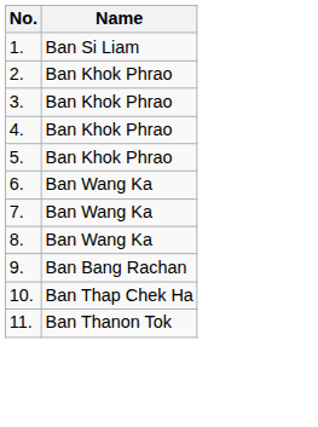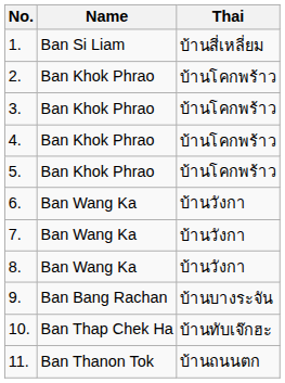 <table class="wikitable sortable">
 <tr>
 <th>No.</th>
 <th>Name</th>
+<th>Thai</th>
 </tr>
 <tr>
 <td>1.</td>
 <td>Ban Si Liam</td>
+<td>บ้านสี่เหลี่ยม</td>
 </tr>
 <tr>
 <td>2.</td>
 <td>Ban Khok Phrao</td>
+<td>บ้านโคกพร้าว</td>
 </tr>
 <tr>
 <td>3.</td>
 <td>Ban Khok Phrao</td>
+<td>บ้านโคกพร้าว</td>
 </tr>
 <tr>
 <td>4.</td>
 <td>Ban Khok Phrao</td>
+<td>บ้านโคกพร้าว</td>
 </tr>
 <tr>
 <td>5.</td>
 <td>Ban Khok Phrao</td>
+<td>บ้านโคกพร้าว</td>
 </tr>
 <tr>
 <td>6.</td>
 <td>Ban Wang Ka</td>
+<td>บ้านวังกา</td>
 </tr>
 <tr>
 <td>7.</td>
 <td>Ban Wang Ka</td>
+<td>บ้านวังกา</td>
 </tr>
 <tr>
 <td>8.</td>
 <td>Ban Wang Ka</td>
+<td>บ้านวังกา</td>
 </tr>
 <tr>
 <td>9.</td>
 <td>Ban Bang Rachan</td>
+<td>บ้านบางระจัน</td>
 </tr>
 <tr>
 <td>10.</td>
 <td>Ban Thap Chek Ha</td>
+<td>บ้านทับเจ๊กฮะ</td>
 </tr>
 <tr>
 <td>11.</td>
 <td>Ban Thanon Tok</td>
+<td>บ้านถนนตก</td>
 </tr>
 </table>
